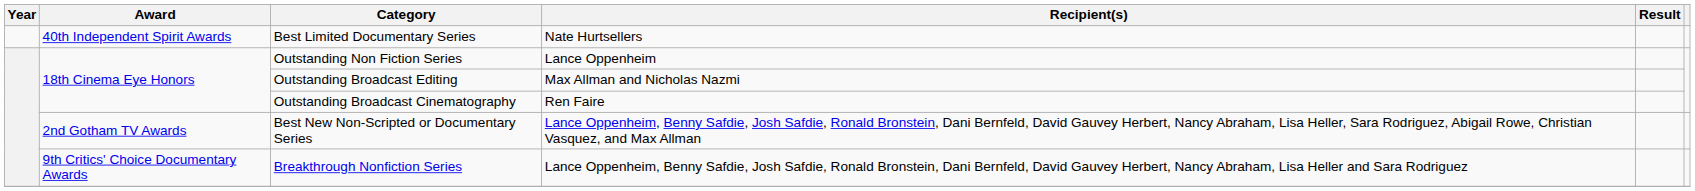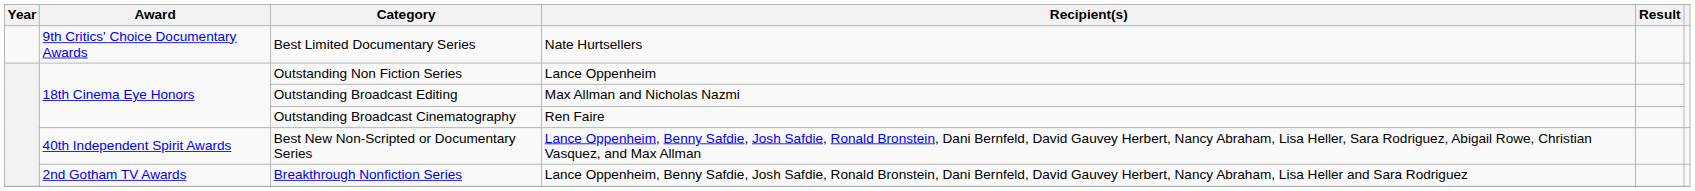 <table class="wikitable sortable plainrowheaders" style="width: 100%;">
 <tr>
 <th scope="col">Year</th>
 <th scope="col">Award</th>
 <th scope="col">Category</th>
 <th scope="col">Recipient(s)</th>
 <th scope="col">Result</th>
 <th scope="col" class="unsortable"></th>
 </tr>
 <tr>
 <td></td>
-<td><a href='#'>40th Independent Spirit Awards</a></td>
+<td><a href='#'>9th Critics' Choice Documentary Awards</a></td>
 <td>Best Limited Documentary Series</td>
 <td>Nate Hurtsellers</td>
 <td></td>
 <td align="center" rowspan="1"></td>
 </tr>
 <tr>
 <th rowspan="5" scope="row"></th>
 <td rowspan="3"><a href='#'>18th Cinema Eye Honors</a></td>
 <td>Outstanding Non Fiction Series</td>
 <td>Lance Oppenheim</td>
 <td></td>
 <td align="center" rowspan="3"></td>
 </tr>
 <tr>
 <td>Outstanding Broadcast Editing</td>
 <td>Max Allman and Nicholas Nazmi</td>
 <td></td>
 </tr>
 <tr>
 <td>Outstanding Broadcast Cinematography</td>
 <td>Ren Faire</td>
 <td></td>
 </tr>
 <tr>
-<td><a href='#'>2nd Gotham TV Awards</a></td>
+<td><a href='#'>40th Independent Spirit Awards</a></td>
 <td>Best New Non-Scripted or Documentary Series</td>
 <td><a href='#'>Lance Oppenheim</a>, <a href='#'>Benny Safdie</a>, <a href='#'>Josh Safdie</a>, <a href='#'>Ronald Bronstein</a>, Dani Bernfeld, David Gauvey Herbert, Nancy Abraham, Lisa Heller, Sara Rodriguez, Abigail Rowe, Christian Vasquez, and Max Allman</td>
 <td></td>
 <td align="center" rowspan="1"></td>
 </tr>
 <tr>
-<td><a href='#'>9th Critics' Choice Documentary Awards</a></td>
+<td><a href='#'>2nd Gotham TV Awards</a></td>
 <td><a href='#'>Breakthrough Nonfiction Series</a></td>
 <td>Lance Oppenheim, Benny Safdie, Josh Safdie, Ronald Bronstein, Dani Bernfeld, David Gauvey Herbert, Nancy Abraham, Lisa Heller and Sara Rodriguez</td>
 <td></td>
 <td align="center" rowspan="1"></td>
 </tr>
 <tr>
 </tr>
 </table>
